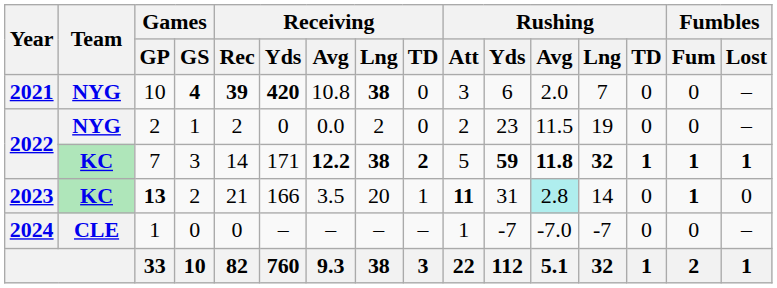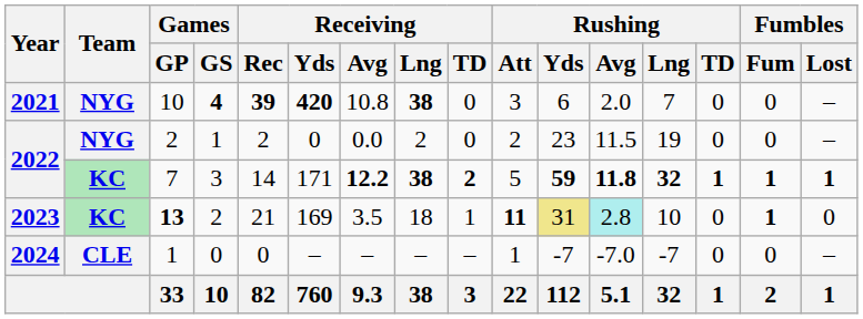 <table class="wikitable" style="text-align:center">
 <tr>
 <th rowspan="2">Year</th>
 <th rowspan="2">Team</th>
 <th colspan="2">Games</th>
 <th colspan="5">Receiving</th>
 <th colspan="5">Rushing</th>
 <th colspan="2">Fumbles</th>
 </tr>
 <tr>
 <th>GP</th>
 <th>GS</th>
 <th>Rec</th>
 <th>Yds</th>
 <th>Avg</th>
 <th>Lng</th>
 <th>TD</th>
 <th>Att</th>
 <th>Yds</th>
 <th>Avg</th>
 <th>Lng</th>
 <th>TD</th>
 <th>Fum</th>
 <th>Lost</th>
 </tr>
 <tr>
 <th><a href='#'>2021</a></th>
 <th><a href='#'>NYG</a></th>
 <td>10</td>
 <td><strong>4</strong></td>
 <td><strong>39</strong></td>
 <td><strong>420</strong></td>
 <td>10.8</td>
 <td><strong>38</strong></td>
 <td>0</td>
 <td>3</td>
 <td>6</td>
 <td>2.0</td>
 <td>7</td>
 <td>0</td>
 <td>0</td>
 <td>–</td>
 </tr>
 <tr>
 <th rowspan="2"><a href='#'>2022</a></th>
 <th><a href='#'>NYG</a></th>
 <td>2</td>
 <td>1</td>
 <td>2</td>
 <td>0</td>
 <td>0.0</td>
 <td>2</td>
 <td>0</td>
 <td>2</td>
 <td>23</td>
 <td>11.5</td>
 <td>19</td>
 <td>0</td>
 <td>0</td>
 <td>–</td>
 </tr>
 <tr>
 <th style="background:#afe6ba; width:3em;"><a href='#'>KC</a></th>
 <td>7</td>
 <td>3</td>
 <td>14</td>
 <td>171</td>
 <td><strong>12.2</strong></td>
 <td><strong>38</strong></td>
 <td><strong>2</strong></td>
 <td>5</td>
 <td><strong>59</strong></td>
 <td><strong>11.8</strong></td>
 <td><strong>32</strong></td>
 <td><strong>1</strong></td>
 <td><strong>1</strong></td>
 <td><strong>1</strong></td>
 </tr>
 <tr>
 <th><a href='#'>2023</a></th>
 <th style="background:#afe6ba; width:3em;"><a href='#'>KC</a></th>
 <td><strong>13</strong></td>
 <td>2</td>
 <td>21</td>
-<td>166</td>
+<td>169</td>
 <td>3.5</td>
-<td>20</td>
+<td>18</td>
 <td>1</td>
 <td><strong>11</strong></td>
-<td>31</td>
+<td style="background: khaki;">31</td>
 <td style="background: paleturquoise;">2.8</td>
-<td>14</td>
+<td>10</td>
 <td>0</td>
 <td><strong>1</strong></td>
 <td>0</td>
 </tr>
 <tr>
 <th><a href='#'>2024</a></th>
 <th><a href='#'>CLE</a></th>
 <td>1</td>
 <td>0</td>
 <td>0</td>
 <td>–</td>
 <td>–</td>
 <td>–</td>
 <td>–</td>
 <td>1</td>
 <td>-7</td>
 <td>-7.0</td>
 <td>-7</td>
 <td>0</td>
 <td>0</td>
 <td>–</td>
 </tr>
 <tr>
 <th colspan="2"></th>
 <th>33</th>
 <th>10</th>
 <th>82</th>
 <th>760</th>
 <th>9.3</th>
 <th>38</th>
 <th>3</th>
 <th>22</th>
 <th>112</th>
 <th>5.1</th>
 <th>32</th>
 <th>1</th>
 <th>2</th>
 <th>1</th>
 </tr>
 </table>
